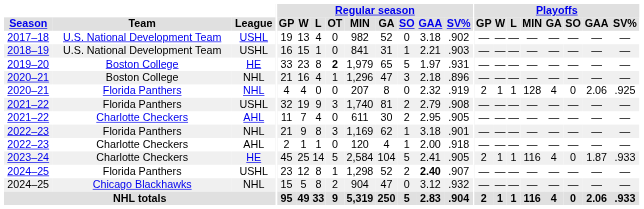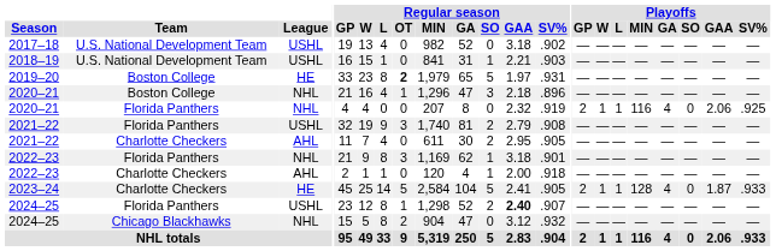 <table border="0" cellpadding="1" cellspacing="0" style="text-align:center; width:75%;">
 <tr bgcolor="#e0e0e0">
 <th colspan="3" bgcolor="#ffffff"></th>
 <th rowspan="99" bgcolor="#ffffff"></th>
 <th colspan="9" bgcolor="#e0e0e0"><a href='#'>Regular season</a></th>
 <th rowspan="99" bgcolor="#ffffff"></th>
 <th colspan="8" bgcolor="#e0e0e0"><a href='#'>Playoffs</a></th>
 </tr>
 <tr bgcolor="#e0e0e0">
 <th><a href='#'>Season</a></th>
 <th>Team</th>
 <th>League</th>
 <th>GP</th>
 <th>W</th>
 <th>L</th>
 <th>OT</th>
 <th>MIN</th>
 <th>GA</th>
 <th><a href='#'>SO</a></th>
 <th><a href='#'>GAA</a></th>
 <th><a href='#'>SV%</a></th>
 <th>GP</th>
 <th>W</th>
 <th>L</th>
 <th>MIN</th>
 <th>GA</th>
 <th>SO</th>
 <th>GAA</th>
 <th>SV%</th>
 </tr>
 <tr>
 <td><a href='#'>2017–18</a></td>
 <td><a href='#'>U.S. National Development Team</a></td>
 <td><a href='#'>USHL</a></td>
 <td>19</td>
 <td>13</td>
 <td>4</td>
 <td>0</td>
 <td>982</td>
 <td>52</td>
 <td>0</td>
 <td>3.18</td>
 <td>.902</td>
 <td>—</td>
 <td>—</td>
 <td>—</td>
 <td>—</td>
 <td —>—</td>
 <td>—</td>
 <td>—</td>
 <td>—</td>
 </tr>
 <tr bgcolor="#f0f0f0">
 <td><a href='#'>2018–19</a></td>
 <td>U.S. National Development Team</td>
 <td>USHL</td>
 <td>16</td>
 <td>15</td>
 <td>1</td>
 <td>0</td>
 <td>841</td>
 <td>31</td>
 <td>1</td>
 <td>2.21</td>
 <td>.903</td>
 <td>—</td>
 <td>—</td>
 <td>—</td>
 <td>—</td>
 <td —>—</td>
 <td>—</td>
 <td>—</td>
 <td>—</td>
 </tr>
 <tr>
 <td><a href='#'>2019–20</a></td>
 <td><a href='#'>Boston College</a></td>
 <td><a href='#'>HE</a></td>
 <td>33</td>
 <td>23</td>
 <td>8</td>
 <td><strong>2</strong></td>
 <td>1,979</td>
 <td>65</td>
 <td>5</td>
 <td>1.97</td>
 <td>.931</td>
 <td>—</td>
 <td>—</td>
 <td>—</td>
 <td>—</td>
 <td>—</td>
 <td>—</td>
 <td>—</td>
 <td>—</td>
 </tr>
 <tr bgcolor="#f0f0f0">
 <td><a href='#'>2020–21</a></td>
 <td>Boston College</td>
 <td>NHL</td>
 <td>21</td>
 <td>16</td>
 <td>4</td>
 <td>1</td>
 <td>1,296</td>
 <td>47</td>
 <td>3</td>
 <td>2.18</td>
 <td>.896</td>
 <td>—</td>
 <td>—</td>
 <td>—</td>
 <td>—</td>
 <td>—</td>
 <td>—</td>
 <td>—</td>
 <td>—</td>
 </tr>
 <tr>
 <td><a href='#'>2020–21</a></td>
 <td><a href='#'>Florida Panthers</a></td>
 <td><a href='#'>NHL</a></td>
 <td>4</td>
 <td>4</td>
 <td>0</td>
 <td>0</td>
 <td>207</td>
 <td>8</td>
 <td>0</td>
 <td>2.32</td>
 <td>.919</td>
 <td>2</td>
 <td>1</td>
 <td>1</td>
-<td>128</td>
+<td>116</td>
 <td>4</td>
 <td>0</td>
 <td>2.06</td>
 <td>.925</td>
 </tr>
 <tr bgcolor="#f0f0f0">
 <td><a href='#'>2021–22</a></td>
 <td>Florida Panthers</td>
 <td>USHL</td>
 <td>32</td>
 <td>19</td>
 <td>9</td>
 <td>3</td>
 <td>1,740</td>
 <td>81</td>
 <td>2</td>
 <td>2.79</td>
 <td>.908</td>
 <td>—</td>
 <td>—</td>
 <td>—</td>
 <td>—</td>
 <td>—</td>
 <td>—</td>
 <td>—</td>
 <td>—</td>
 </tr>
 <tr>
 <td><a href='#'>2021–22</a></td>
 <td><a href='#'>Charlotte Checkers</a></td>
 <td><a href='#'>AHL</a></td>
 <td>11</td>
 <td>7</td>
 <td>4</td>
 <td>0</td>
 <td>611</td>
 <td>30</td>
 <td>2</td>
 <td>2.95</td>
 <td>.905</td>
 <td>—</td>
 <td>—</td>
 <td>—</td>
 <td>—</td>
 <td>—</td>
 <td>—</td>
 <td>—</td>
 <td>—</td>
 </tr>
 <tr bgcolor="#f0f0f0">
 <td><a href='#'>2022–23</a></td>
 <td>Florida Panthers</td>
 <td>NHL</td>
 <td>21</td>
 <td>9</td>
 <td>8</td>
 <td>3</td>
 <td>1,169</td>
 <td>62</td>
 <td>1</td>
 <td>3.18</td>
 <td>.901</td>
 <td>—</td>
 <td>—</td>
 <td>—</td>
 <td>—</td>
 <td>—</td>
 <td>—</td>
 <td>—</td>
 <td>—</td>
 </tr>
 <tr>
 <td><a href='#'>2022–23</a></td>
 <td>Charlotte Checkers</td>
 <td>AHL</td>
 <td>2</td>
 <td>1</td>
 <td>1</td>
 <td>0</td>
 <td>120</td>
 <td>4</td>
 <td>1</td>
 <td>2.00</td>
 <td>.918</td>
 <td>—</td>
 <td>—</td>
 <td>—</td>
 <td>—</td>
 <td>—</td>
 <td>—</td>
 <td>—</td>
 <td>—</td>
 </tr>
 <tr bgcolor="#f0f0f0">
 <td><a href='#'>2023–24</a></td>
 <td>Charlotte Checkers</td>
 <td><a href='#'>HE</a></td>
 <td>45</td>
 <td>25</td>
 <td>14</td>
 <td>5</td>
 <td>2,584</td>
 <td>104</td>
 <td>5</td>
 <td>2.41</td>
 <td>.905</td>
 <td>2</td>
 <td>1</td>
 <td>1</td>
-<td>116</td>
+<td>128</td>
 <td>4</td>
 <td>0</td>
 <td>1.87</td>
 <td>.933</td>
 </tr>
 <tr>
 <td><a href='#'>2024–25</a></td>
 <td>Florida Panthers</td>
 <td>USHL</td>
 <td>23</td>
 <td>12</td>
 <td>8</td>
 <td>1</td>
 <td>1,298</td>
 <td>52</td>
 <td>2</td>
 <td><strong>2.40</strong></td>
 <td>.907</td>
 <td>—</td>
 <td>—</td>
 <td>—</td>
 <td>—</td>
 <td>—</td>
 <td>—</td>
 <td>—</td>
 <td>—</td>
 </tr>
 <tr bgcolor="#f0f0f0">
 <td>2024–25</td>
 <td><a href='#'>Chicago Blackhawks</a></td>
 <td>NHL</td>
 <td>15</td>
 <td>5</td>
 <td>8</td>
 <td>2</td>
 <td>904</td>
 <td>47</td>
 <td>0</td>
 <td>3.12</td>
 <td>.932</td>
 <td>—</td>
 <td>—</td>
 <td>—</td>
 <td>—</td>
 <td>—</td>
 <td>—</td>
 <td>—</td>
 <td>—</td>
 </tr>
 <tr bgcolor="#e0e0e0">
 <th colspan="3">NHL totals</th>
 <th>95</th>
 <th>49</th>
 <th>33</th>
 <th>9</th>
 <th>5,319</th>
 <th>250</th>
 <th>5</th>
 <th>2.83</th>
 <th>.904</th>
 <th>2</th>
 <th>1</th>
 <th>1</th>
 <th>116</th>
 <th>4</th>
 <th>0</th>
 <th>2.06</th>
 <th>.933</th>
 </tr>
 </table>
